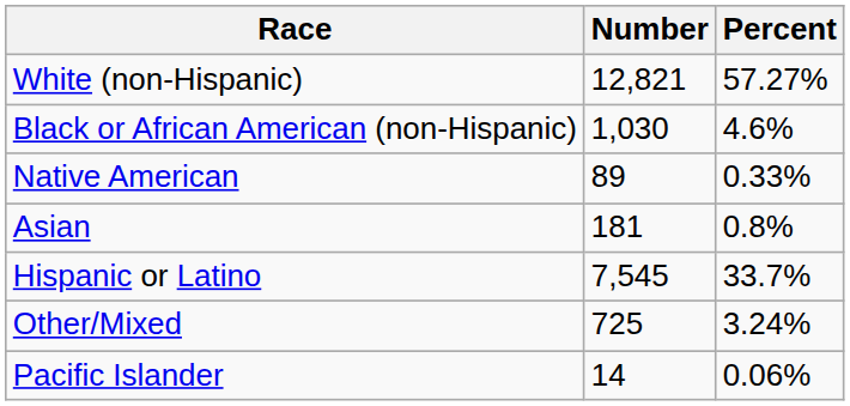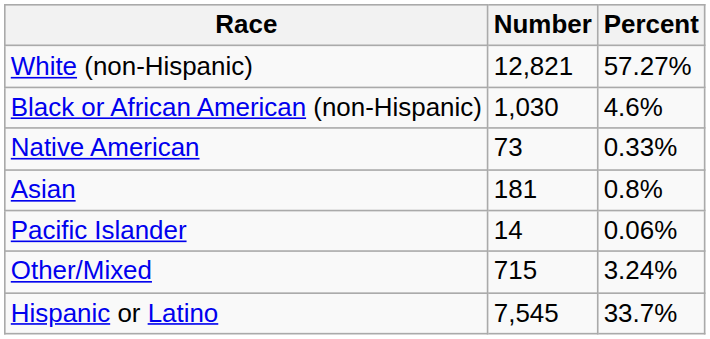 <table class="wikitable">
 <tr>
 <th>Race</th>
 <th>Number</th>
 <th>Percent</th>
 </tr>
 <tr>
 <td><a href='#'>White</a> (non-Hispanic)</td>
 <td>12,821</td>
 <td>57.27%</td>
 </tr>
 <tr>
 <td><a href='#'>Black or African American</a> (non-Hispanic)</td>
 <td>1,030</td>
 <td>4.6%</td>
 </tr>
 <tr>
 <td><a href='#'>Native American</a></td>
-<td>89</td>
+<td>73</td>
 <td>0.33%</td>
 </tr>
 <tr>
 <td><a href='#'>Asian</a></td>
 <td>181</td>
 <td>0.8%</td>
 </tr>
 <tr>
+<td><a href='#'>Pacific Islander</a></td>
+<td>14</td>
+<td>0.06%</td>
+</tr>
+<tr>
+<td><a href='#'>Other/Mixed</a></td>
+<td>715</td>
+<td>3.24%</td>
+</tr>
+<tr>
 <td><a href='#'>Hispanic</a> or <a href='#'>Latino</a></td>
 <td>7,545</td>
 <td>33.7%</td>
 </tr>
-<tr>
-<td><a href='#'>Other/Mixed</a></td>
-<td>725</td>
-<td>3.24%</td>
-</tr>
-<tr>
-<td><a href='#'>Pacific Islander</a></td>
-<td>14</td>
-<td>0.06%</td>
-</tr>
 </table>
